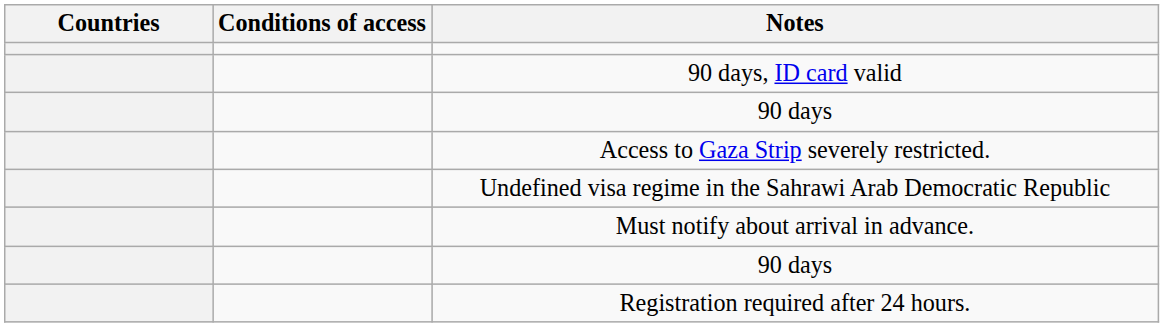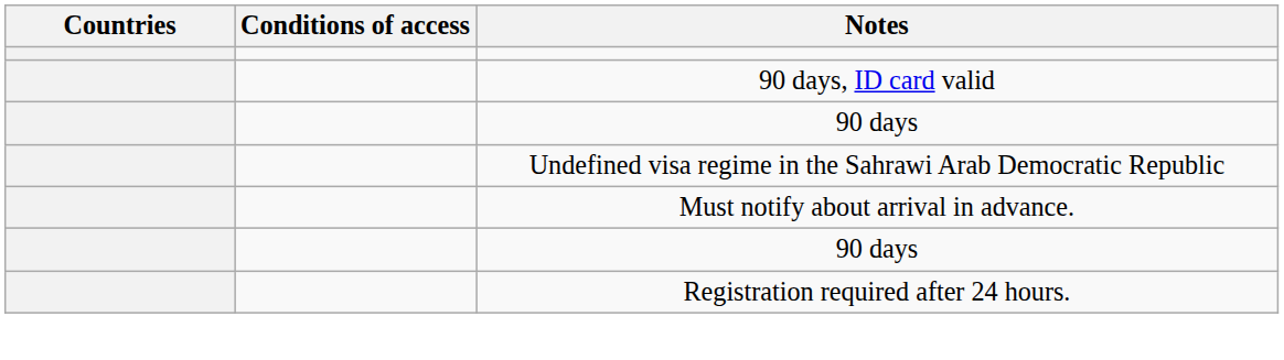 <table class="wikitable" style="text-align: center; table-layout: fixed;">
 <tr>
 <th style="width:18%;">Countries</th>
 <th style="width:19%;">Conditions of access</th>
 <th>Notes</th>
 </tr>
 <tr>
 <th style="text-align: left;"></th>
 <td></td>
 <td></td>
 </tr>
 <tr>
 <th style="text-align: left;"></th>
 <td></td>
 <td>90 days, <a href='#'>ID card</a> valid</td>
 </tr>
 <tr>
 <th style="text-align: left;"></th>
 <td></td>
 <td>90 days</td>
 </tr>
 <tr>
 <th style="text-align: left;"></th>
 <td></td>
-<td>Access to <a href='#'>Gaza Strip</a> severely restricted.</td>
-</tr>
-<tr>
-<th style="text-align: left;"></th>
-<td></td>
 <td>Undefined visa regime in the Sahrawi Arab Democratic Republic</td>
 </tr>
 <tr>
 <th style="text-align: left;"></th>
 <td></td>
 <td>Must notify about arrival in advance.</td>
 </tr>
 <tr>
 <th style="text-align: left;"></th>
 <td></td>
 <td>90 days</td>
 </tr>
 <tr>
 <th style="text-align: left;"></th>
 <td></td>
 <td>Registration required after 24 hours.</td>
 </tr>
 </table>
